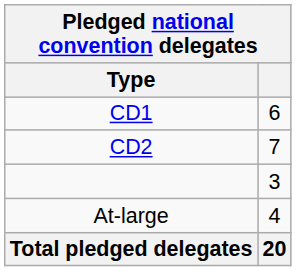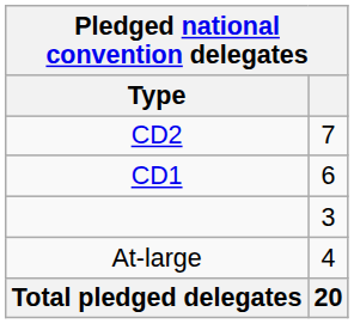 <table class="wikitable sortable" style="font-size:90%;text-align:center;float:none;padding:5px;">
 <tr>
 <th colspan="2">Pledged <a href='#'>national<br>convention</a> delegates</th>
 </tr>
 <tr>
 <th>Type</th>
 <th></th>
 </tr>
 <tr>
+<td><a href='#'>CD2</a></td>
+<td>7</td>
+</tr>
+<tr>
 <td><a href='#'>CD1</a></td>
 <td>6</td>
-</tr>
-<tr>
-<td><a href='#'>CD2</a></td>
-<td>7</td>
 </tr>
 <tr>
 <td></td>
 <td>3</td>
 </tr>
 <tr>
 <td>At-large</td>
 <td>4</td>
 </tr>
 <tr>
 <th>Total pledged delegates</th>
 <th>20</th>
 </tr>
 </table>
